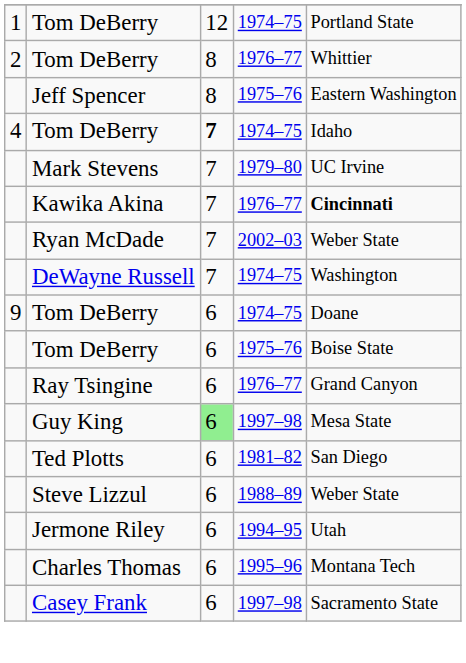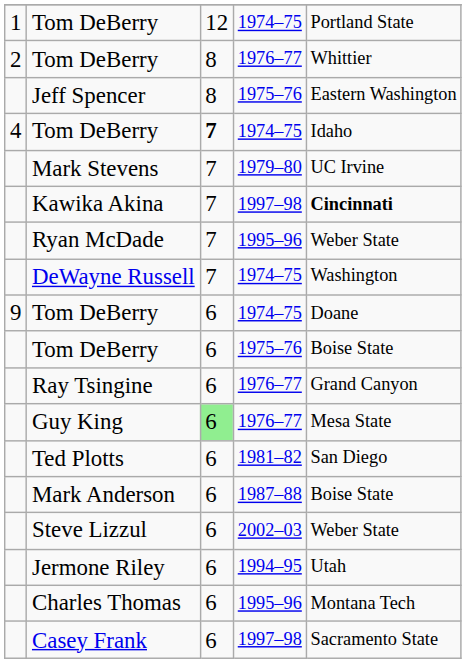 <table class="wikitable">
 <tr>
 </tr>
 <tr>
 <td>1</td>
 <td>Tom DeBerry</td>
 <td>12</td>
 <td style="font-size:80%;"><a href='#'>1974–75</a></td>
 <td style="font-size:80%;">Portland State</td>
 </tr>
 <tr>
 <td>2</td>
 <td>Tom DeBerry</td>
 <td>8</td>
 <td style="font-size:80%;"><a href='#'>1976–77</a></td>
 <td style="font-size:80%;">Whittier</td>
 </tr>
 <tr>
 <td></td>
 <td>Jeff Spencer</td>
 <td>8</td>
 <td style="font-size:80%;"><a href='#'>1975–76</a></td>
 <td style="font-size:80%;">Eastern Washington</td>
 </tr>
 <tr>
 <td>4</td>
 <td>Tom DeBerry</td>
 <td><strong>7</strong></td>
 <td style="font-size:80%;"><a href='#'>1974–75</a></td>
 <td style="font-size:80%;">Idaho</td>
 </tr>
 <tr>
 <td></td>
 <td>Mark Stevens</td>
 <td>7</td>
 <td style="font-size:80%;"><a href='#'>1979–80</a></td>
 <td style="font-size:80%;">UC Irvine</td>
 </tr>
 <tr>
 <td></td>
 <td>Kawika Akina</td>
 <td>7</td>
-<td style="font-size:80%;"><a href='#'>1976–77</a></td>
+<td style="font-size:80%;"><a href='#'>1997–98</a></td>
 <td style="font-size:80%;"><strong>Cincinnati</strong></td>
 </tr>
 <tr>
 <td></td>
 <td>Ryan McDade</td>
 <td>7</td>
-<td style="font-size:80%;"><a href='#'>2002–03</a></td>
+<td style="font-size:80%;"><a href='#'>1995–96</a></td>
 <td style="font-size:80%;">Weber State</td>
 </tr>
 <tr>
 <td></td>
 <td><a href='#'>DeWayne Russell</a></td>
 <td>7</td>
 <td style="font-size:80%;"><a href='#'>1974–75</a></td>
 <td style="font-size:80%;">Washington</td>
 </tr>
 <tr>
 <td>9</td>
 <td>Tom DeBerry</td>
 <td>6</td>
 <td style="font-size:80%;"><a href='#'>1974–75</a></td>
 <td style="font-size:80%;">Doane</td>
 </tr>
 <tr>
 <td></td>
 <td>Tom DeBerry</td>
 <td>6</td>
 <td style="font-size:80%;"><a href='#'>1975–76</a></td>
 <td style="font-size:80%;">Boise State</td>
 </tr>
 <tr>
 <td></td>
 <td>Ray Tsingine</td>
 <td>6</td>
 <td style="font-size:80%;"><a href='#'>1976–77</a></td>
 <td style="font-size:80%;">Grand Canyon</td>
 </tr>
 <tr>
 <td></td>
 <td>Guy King</td>
 <td style="background: lightgreen;">6</td>
-<td style="font-size:80%;"><a href='#'>1997–98</a></td>
+<td style="font-size:80%;"><a href='#'>1976–77</a></td>
 <td style="font-size:80%;">Mesa State</td>
 </tr>
 <tr>
 <td></td>
 <td>Ted Plotts</td>
 <td>6</td>
 <td style="font-size:80%;"><a href='#'>1981–82</a></td>
 <td style="font-size:80%;">San Diego</td>
 </tr>
 <tr>
 <td></td>
+<td>Mark Anderson</td>
+<td>6</td>
+<td style="font-size:80%;"><a href='#'>1987–88</a></td>
+<td style="font-size:80%;">Boise State</td>
+</tr>
+<tr>
+<td></td>
 <td>Steve Lizzul</td>
 <td>6</td>
-<td style="font-size:80%;"><a href='#'>1988–89</a></td>
+<td style="font-size:80%;"><a href='#'>2002–03</a></td>
 <td style="font-size:80%;">Weber State</td>
 </tr>
 <tr>
 <td></td>
 <td>Jermone Riley</td>
 <td>6</td>
 <td style="font-size:80%;"><a href='#'>1994–95</a></td>
 <td style="font-size:80%;">Utah</td>
 </tr>
 <tr>
 <td></td>
 <td>Charles Thomas</td>
 <td>6</td>
 <td style="font-size:80%;"><a href='#'>1995–96</a></td>
 <td style="font-size:80%;">Montana Tech</td>
 </tr>
 <tr>
 <td></td>
 <td><a href='#'>Casey Frank</a></td>
 <td>6</td>
 <td style="font-size:80%;"><a href='#'>1997–98</a></td>
 <td style="font-size:80%;">Sacramento State</td>
 </tr>
 </table>
